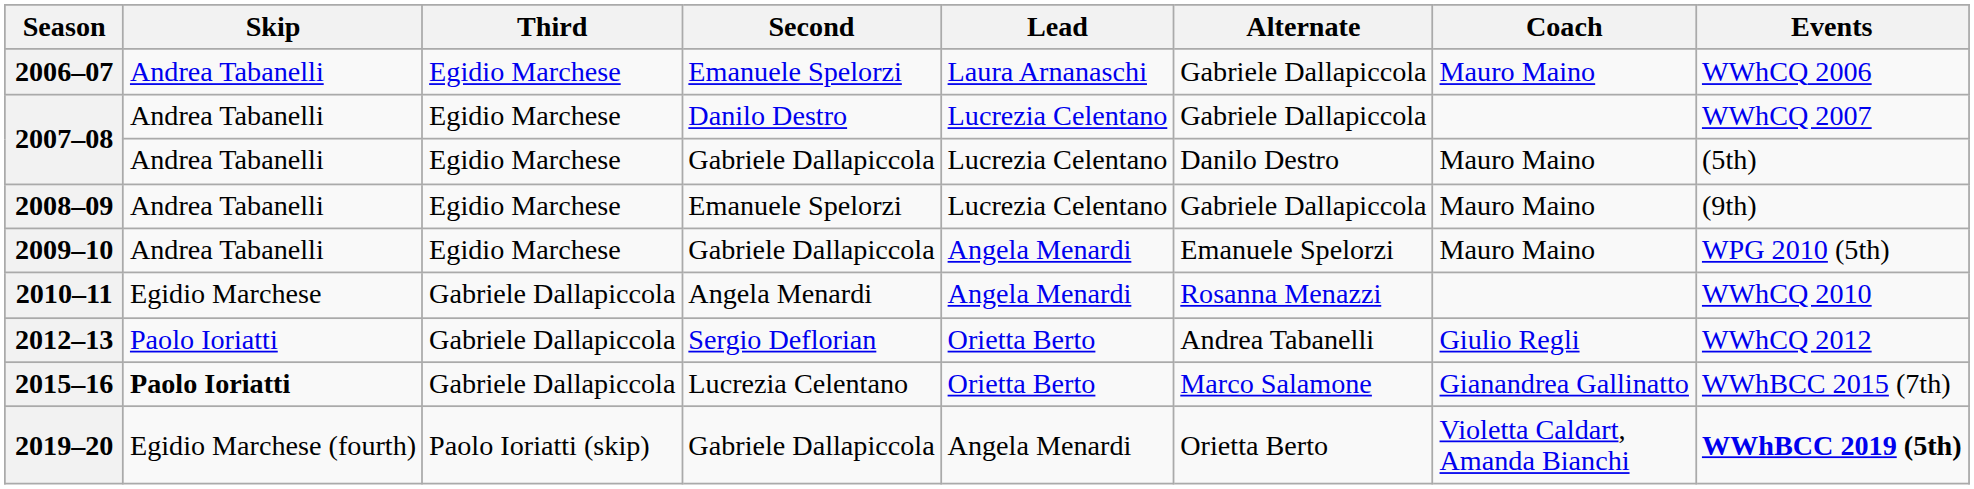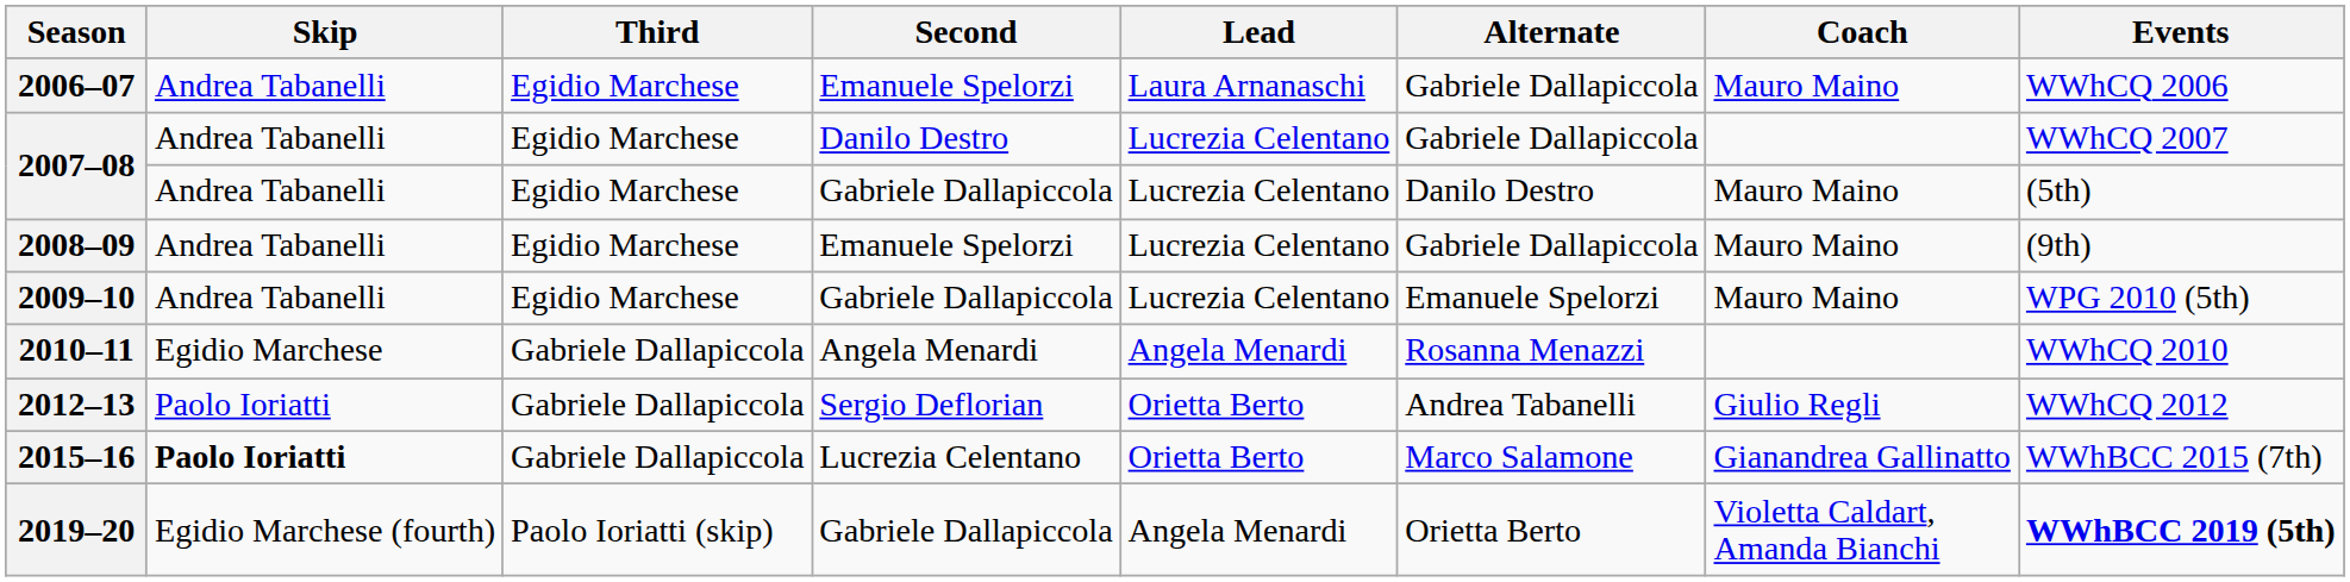 <table class="wikitable">
 <tr>
 <th scope="col" width=60>Season</th>
 <th scope="col">Skip</th>
 <th scope="col">Third</th>
 <th scope="col">Second</th>
 <th scope="col">Lead</th>
 <th scope="col">Alternate</th>
 <th scope="col">Coach</th>
 <th scope="col">Events</th>
 </tr>
 <tr>
 <th scope="row">2006–07</th>
 <td><a href='#'>Andrea Tabanelli</a></td>
 <td><a href='#'>Egidio Marchese</a></td>
 <td><a href='#'>Emanuele Spelorzi</a></td>
 <td><a href='#'>Laura Arnanaschi</a></td>
 <td>Gabriele Dallapiccola</td>
 <td><a href='#'>Mauro Maino</a></td>
 <td><a href='#'>WWhCQ 2006</a> </td>
 </tr>
 <tr>
 <th scope="row" rowspan=2>2007–08</th>
 <td>Andrea Tabanelli</td>
 <td>Egidio Marchese</td>
 <td><a href='#'>Danilo Destro</a></td>
 <td><a href='#'>Lucrezia Celentano</a></td>
 <td>Gabriele Dallapiccola</td>
 <td></td>
 <td><a href='#'>WWhCQ 2007</a> </td>
 </tr>
 <tr>
 <td>Andrea Tabanelli</td>
 <td>Egidio Marchese</td>
 <td>Gabriele Dallapiccola</td>
 <td>Lucrezia Celentano</td>
 <td>Danilo Destro</td>
 <td>Mauro Maino</td>
 <td> (5th)</td>
 </tr>
 <tr>
 <th scope="row">2008–09</th>
 <td>Andrea Tabanelli</td>
 <td>Egidio Marchese</td>
 <td>Emanuele Spelorzi</td>
 <td>Lucrezia Celentano</td>
 <td>Gabriele Dallapiccola</td>
 <td>Mauro Maino</td>
 <td> (9th)</td>
 </tr>
 <tr>
 <th scope="row">2009–10</th>
 <td>Andrea Tabanelli</td>
 <td>Egidio Marchese</td>
 <td>Gabriele Dallapiccola</td>
-<td><a href='#'>Angela Menardi</a></td>
+<td>Lucrezia Celentano</td>
 <td>Emanuele Spelorzi</td>
 <td>Mauro Maino</td>
 <td><a href='#'>WPG 2010</a> (5th)</td>
 </tr>
 <tr>
 <th scope="row">2010–11</th>
 <td>Egidio Marchese</td>
 <td>Gabriele Dallapiccola</td>
 <td>Angela Menardi</td>
 <td><a href='#'>Angela Menardi</a></td>
 <td><a href='#'>Rosanna Menazzi</a></td>
 <td></td>
 <td><a href='#'>WWhCQ 2010</a> </td>
 </tr>
 <tr>
 <th scope="row">2012–13</th>
 <td><a href='#'>Paolo Ioriatti</a></td>
 <td>Gabriele Dallapiccola</td>
 <td><a href='#'>Sergio Deflorian</a></td>
 <td><a href='#'>Orietta Berto</a></td>
 <td>Andrea Tabanelli</td>
 <td><a href='#'>Giulio Regli</a></td>
 <td><a href='#'>WWhCQ 2012</a> </td>
 </tr>
 <tr>
 <th scope="row">2015–16</th>
 <td><strong>Paolo Ioriatti</strong></td>
 <td>Gabriele Dallapiccola</td>
 <td>Lucrezia Celentano</td>
 <td><a href='#'>Orietta Berto</a></td>
 <td><a href='#'>Marco Salamone</a></td>
 <td><a href='#'>Gianandrea Gallinatto</a></td>
 <td><a href='#'>WWhBCC 2015</a> (7th)</td>
 </tr>
 <tr>
 <th scope="row">2019–20</th>
 <td>Egidio Marchese (fourth)</td>
 <td>Paolo Ioriatti (skip)</td>
 <td>Gabriele Dallapiccola</td>
 <td>Angela Menardi</td>
 <td>Orietta Berto</td>
 <td><a href='#'>Violetta Caldart</a>,<br><a href='#'>Amanda Bianchi</a></td>
 <td><strong><a href='#'>WWhBCC 2019</a> (5th)</strong></td>
 </tr>
 </table>
